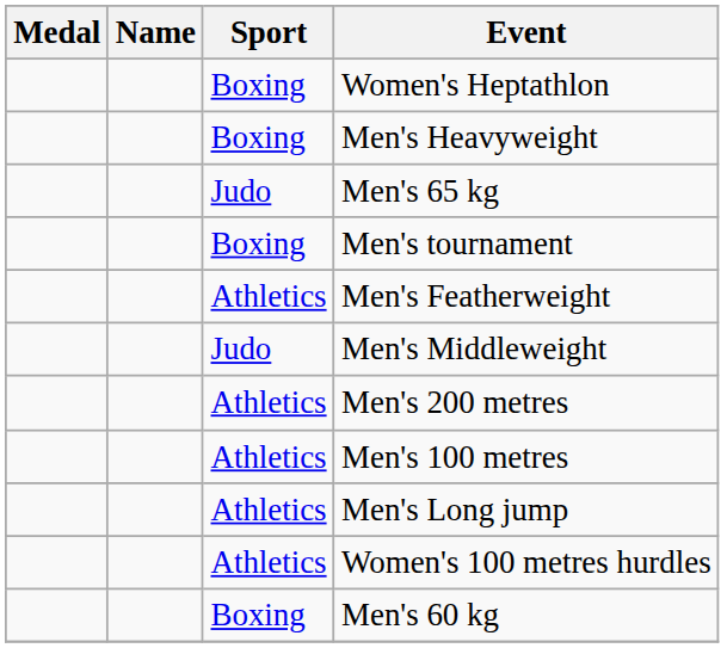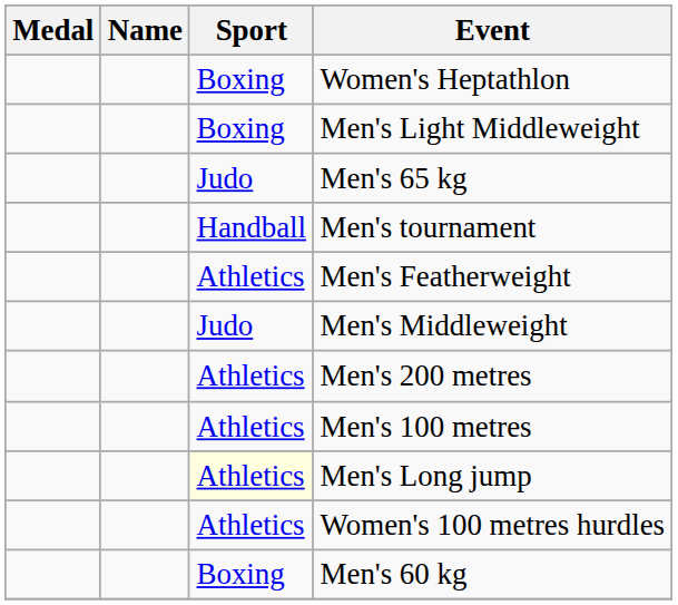 <table class="wikitable sortable" style="font-size:95%">
 <tr>
 <th>Medal</th>
 <th>Name</th>
 <th>Sport</th>
 <th>Event</th>
 </tr>
 <tr>
 <td></td>
 <td></td>
 <td><a href='#'>Boxing</a></td>
 <td>Women's Heptathlon</td>
 </tr>
 <tr>
 <td></td>
 <td></td>
 <td><a href='#'>Boxing</a></td>
-<td>Men's Heavyweight</td>
+<td>Men's Light Middleweight</td>
 </tr>
 <tr>
 <td></td>
 <td></td>
 <td><a href='#'>Judo</a></td>
 <td>Men's 65 kg</td>
 </tr>
 <tr>
 <td></td>
 <td></td>
-<td><a href='#'>Boxing</a></td>
+<td><a href='#'>Handball</a></td>
 <td>Men's tournament</td>
 </tr>
 <tr>
 <td></td>
 <td></td>
 <td><a href='#'>Athletics</a></td>
 <td>Men's Featherweight</td>
 </tr>
 <tr>
 <td></td>
 <td></td>
 <td><a href='#'>Judo</a></td>
 <td>Men's Middleweight</td>
 </tr>
 <tr>
 <td></td>
 <td></td>
 <td><a href='#'>Athletics</a></td>
 <td>Men's 200 metres</td>
 </tr>
 <tr>
 <td></td>
 <td></td>
 <td><a href='#'>Athletics</a></td>
 <td>Men's 100 metres</td>
 </tr>
 <tr>
 <td></td>
 <td></td>
-<td><a href='#'>Athletics</a></td>
+<td style="background: lightyellow;"><a href='#'>Athletics</a></td>
 <td>Men's Long jump</td>
 </tr>
 <tr>
 <td></td>
 <td></td>
 <td><a href='#'>Athletics</a></td>
 <td>Women's 100 metres hurdles</td>
 </tr>
 <tr>
 <td></td>
 <td></td>
 <td><a href='#'>Boxing</a></td>
 <td>Men's 60 kg</td>
 </tr>
 <tr>
 </tr>
 </table>
